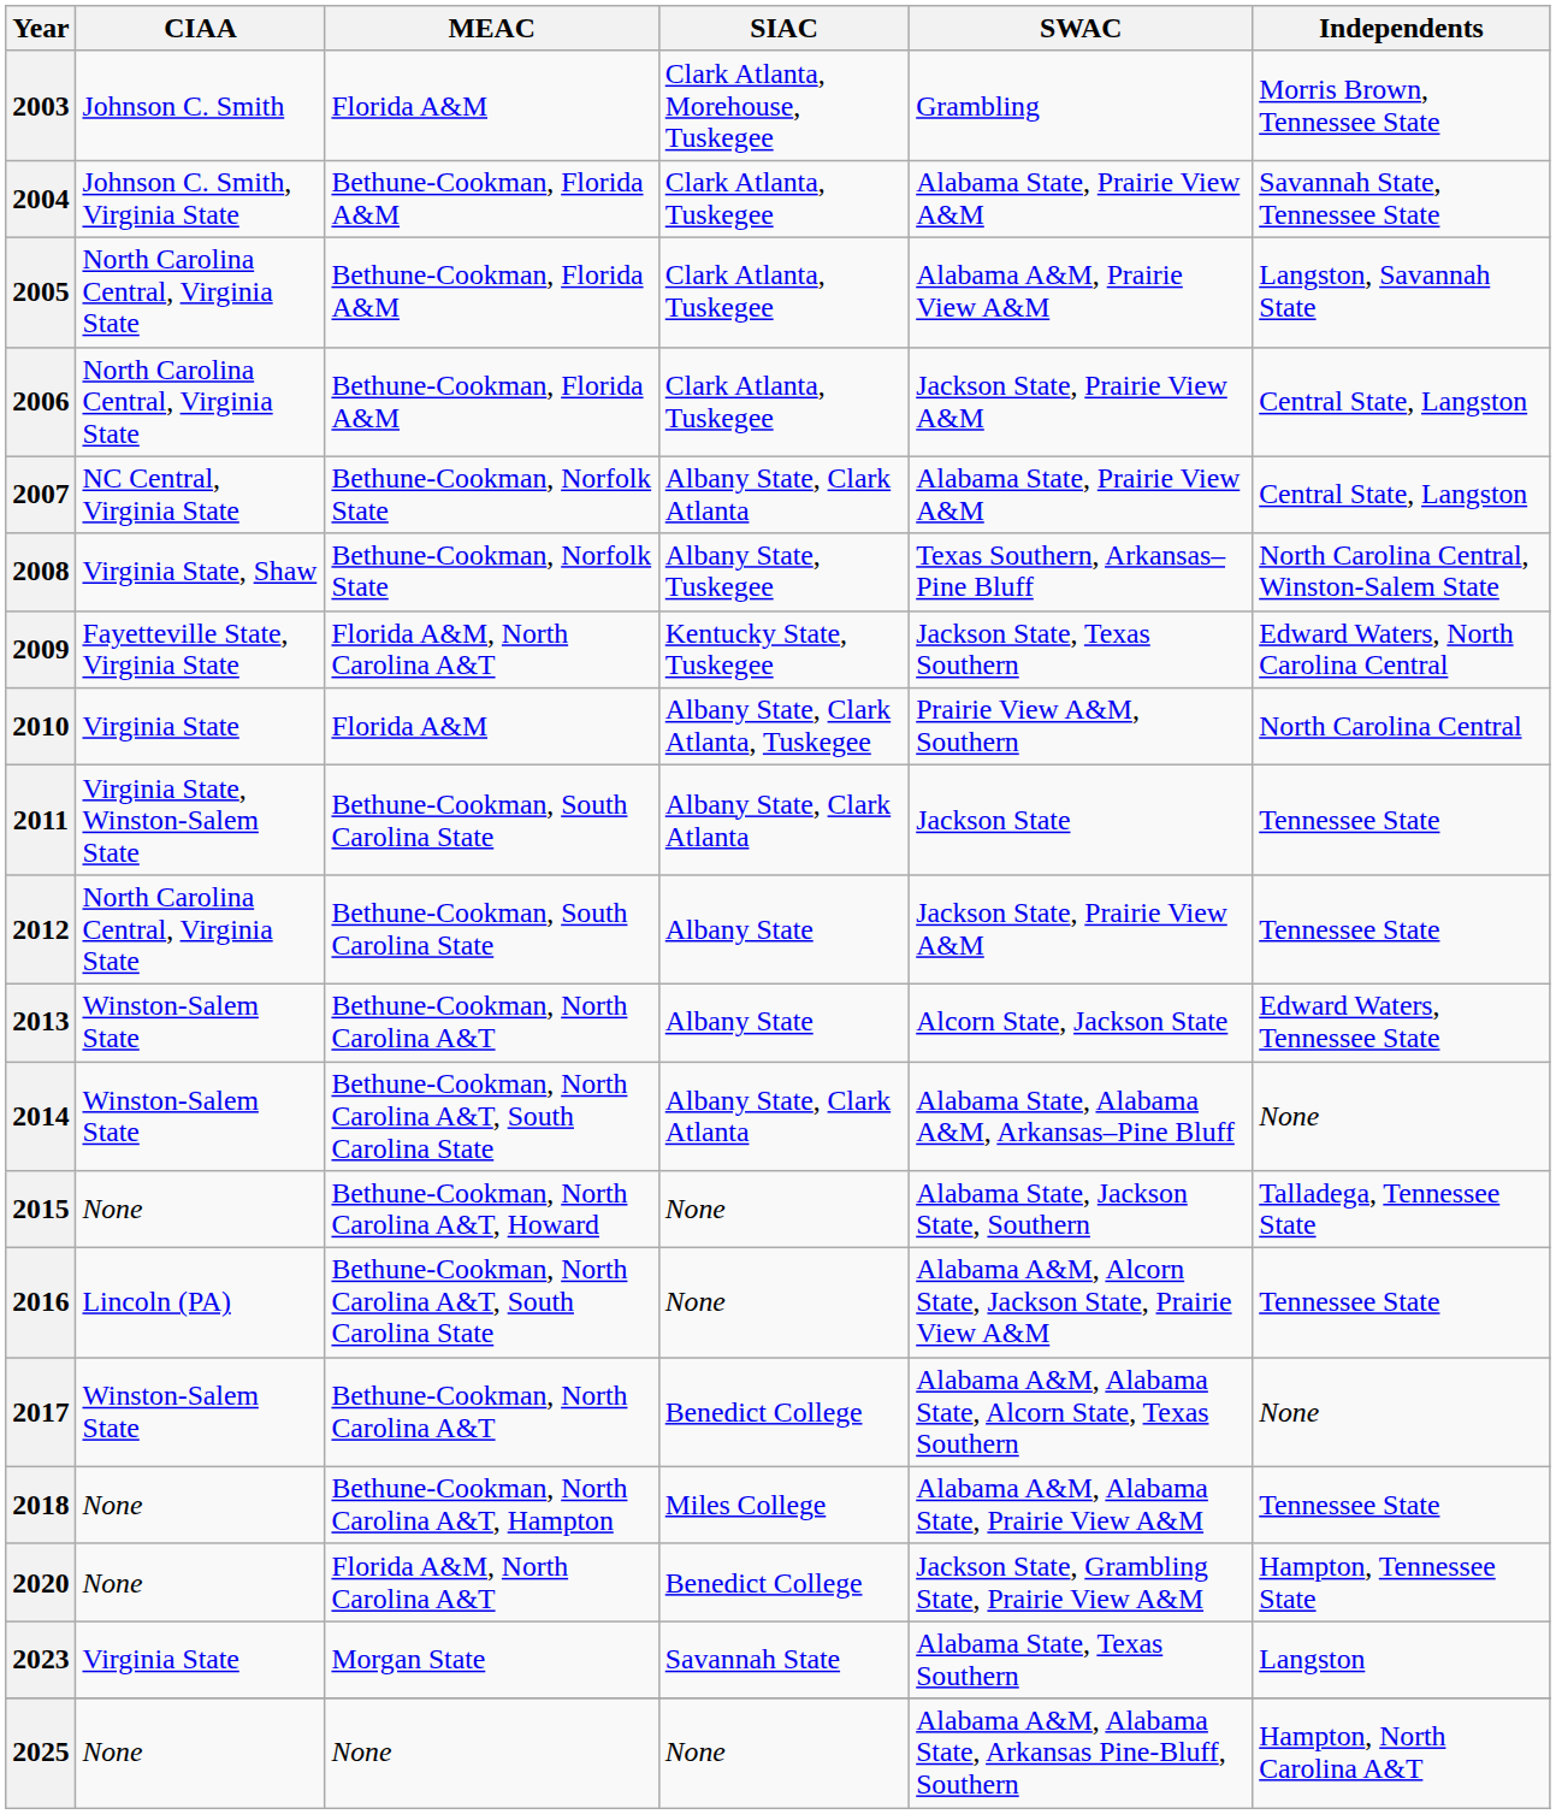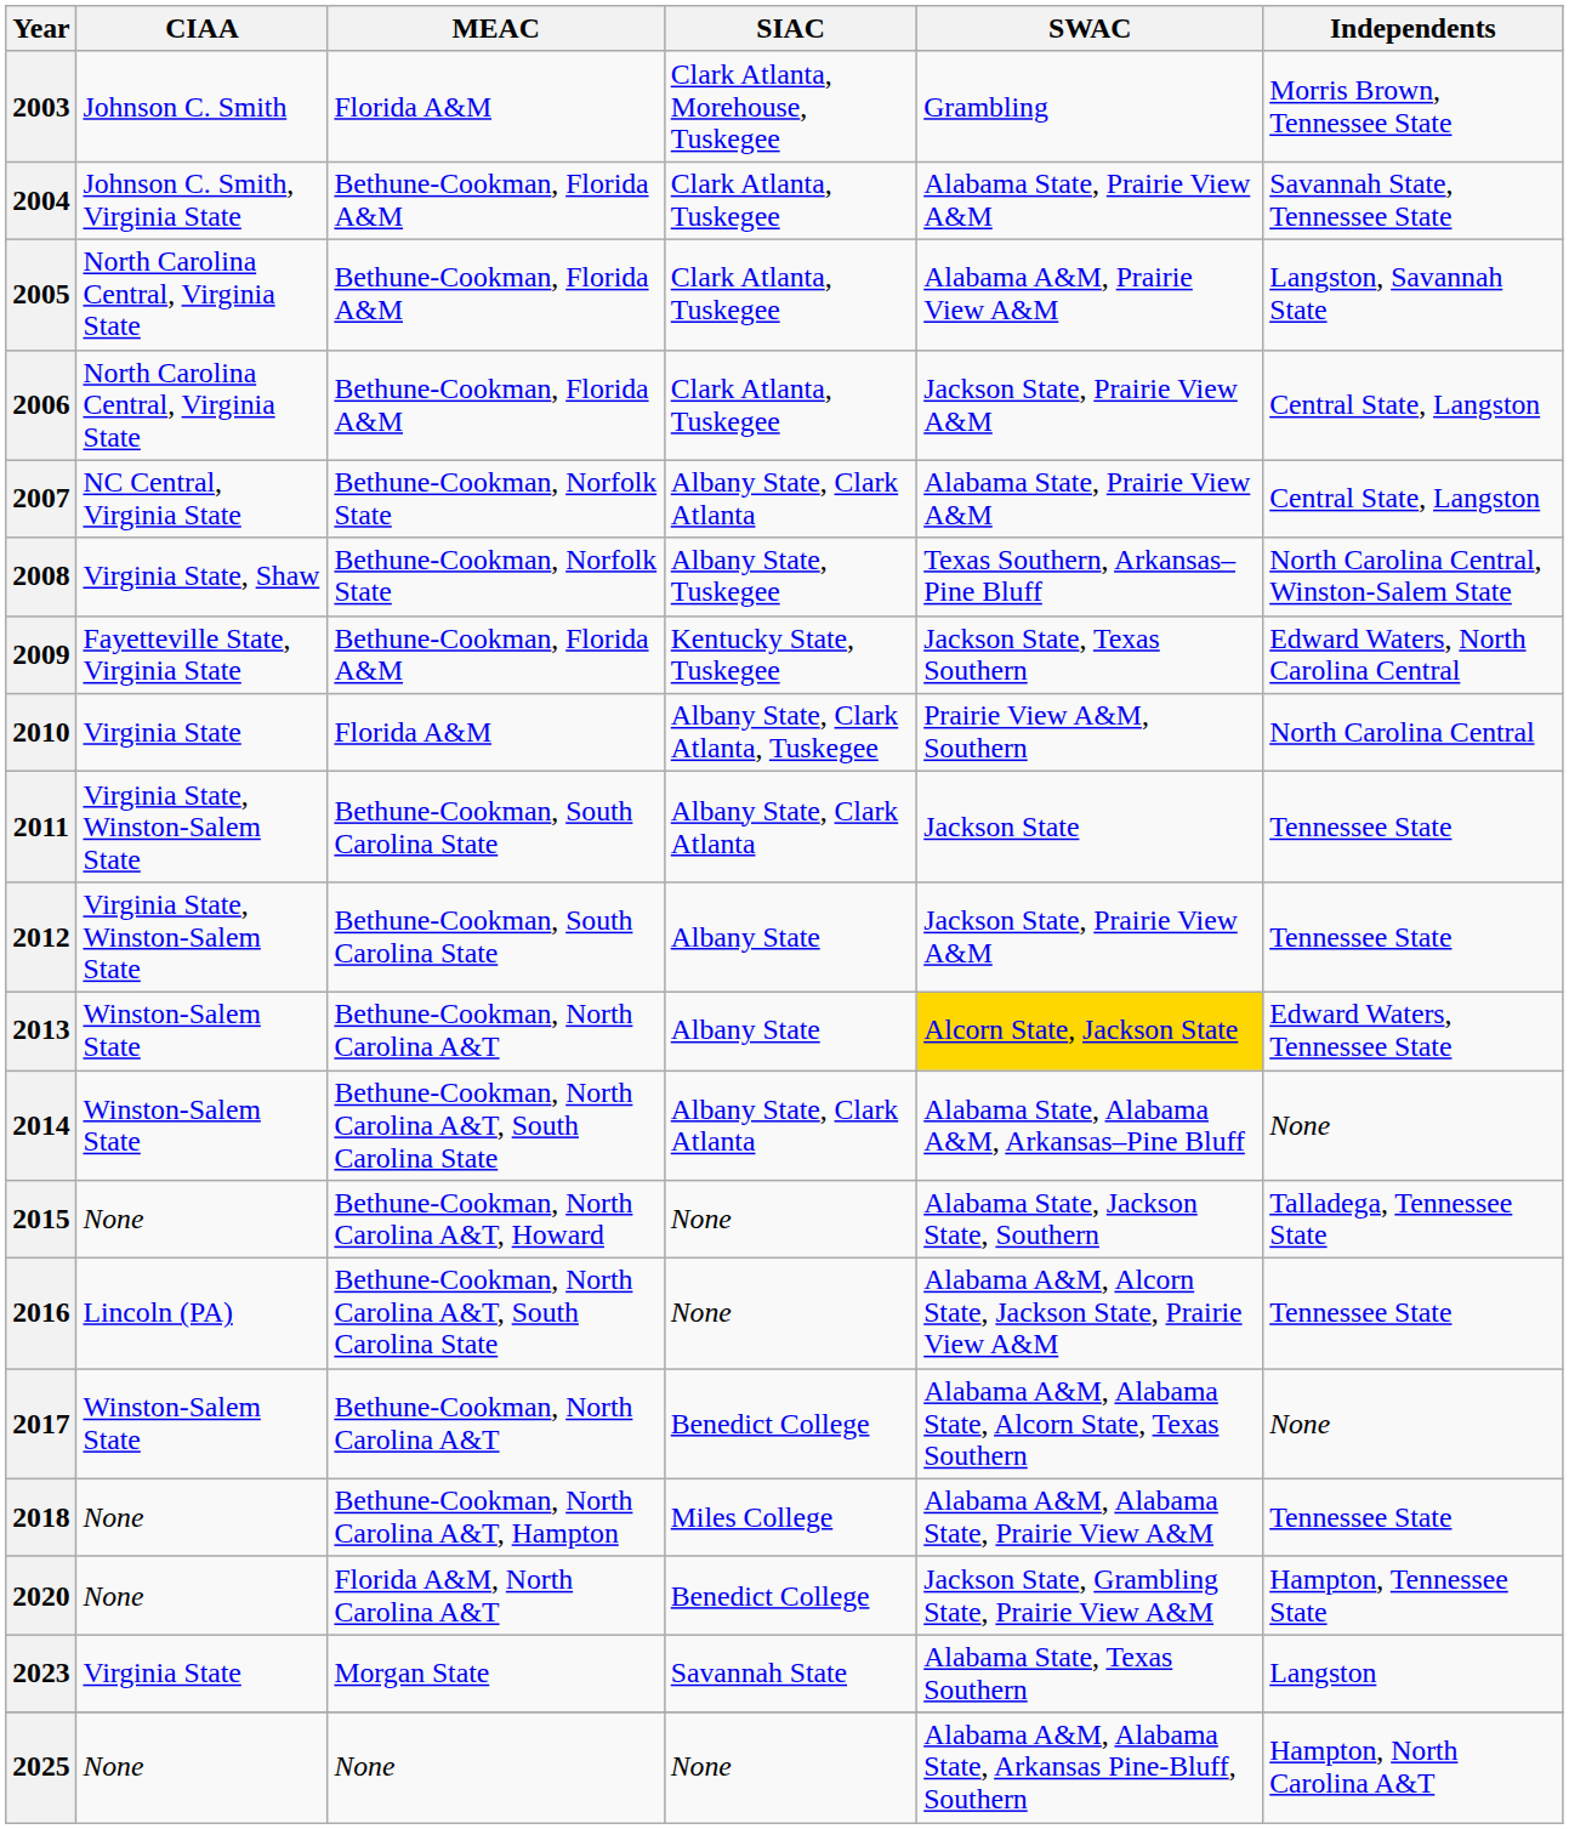 <table class="wikitable">
 <tr>
 <th>Year</th>
 <th>CIAA</th>
 <th>MEAC</th>
 <th>SIAC</th>
 <th>SWAC</th>
 <th>Independents</th>
 </tr>
 <tr>
 <th>2003</th>
 <td><a href='#'>Johnson C. Smith</a></td>
 <td><a href='#'>Florida A&M</a></td>
 <td><a href='#'>Clark Atlanta</a>, <a href='#'>Morehouse</a>, <a href='#'>Tuskegee</a></td>
 <td><a href='#'>Grambling</a></td>
 <td><a href='#'>Morris Brown</a>, <a href='#'>Tennessee State</a></td>
 </tr>
 <tr>
 <th>2004</th>
 <td><a href='#'>Johnson C. Smith</a>, <a href='#'>Virginia State</a></td>
 <td><a href='#'>Bethune-Cookman</a>, <a href='#'>Florida A&M</a></td>
 <td><a href='#'>Clark Atlanta</a>, <a href='#'>Tuskegee</a></td>
 <td><a href='#'>Alabama State</a>, <a href='#'>Prairie View A&M</a></td>
 <td><a href='#'>Savannah State</a>, <a href='#'>Tennessee State</a></td>
 </tr>
 <tr>
 <th>2005</th>
 <td><a href='#'>North Carolina Central</a>, <a href='#'>Virginia State</a></td>
 <td><a href='#'>Bethune-Cookman</a>, <a href='#'>Florida A&M</a></td>
 <td><a href='#'>Clark Atlanta</a>, <a href='#'>Tuskegee</a></td>
 <td><a href='#'>Alabama A&M</a>, <a href='#'>Prairie View A&M</a></td>
 <td><a href='#'>Langston</a>, <a href='#'>Savannah State</a></td>
 </tr>
 <tr>
 <th>2006</th>
 <td><a href='#'>North Carolina Central</a>, <a href='#'>Virginia State</a></td>
 <td><a href='#'>Bethune-Cookman</a>, <a href='#'>Florida A&M</a></td>
 <td><a href='#'>Clark Atlanta</a>, <a href='#'>Tuskegee</a></td>
 <td><a href='#'>Jackson State</a>, <a href='#'>Prairie View A&M</a></td>
 <td><a href='#'>Central State</a>, <a href='#'>Langston</a></td>
 </tr>
 <tr>
 <th>2007</th>
 <td><a href='#'>NC Central</a>, <a href='#'>Virginia State</a></td>
 <td><a href='#'>Bethune-Cookman</a>, <a href='#'>Norfolk State</a></td>
 <td><a href='#'>Albany State</a>, <a href='#'>Clark Atlanta</a></td>
 <td><a href='#'>Alabama State</a>, <a href='#'>Prairie View A&M</a></td>
 <td><a href='#'>Central State</a>, <a href='#'>Langston</a></td>
 </tr>
 <tr>
 <th>2008</th>
 <td><a href='#'>Virginia State</a>, <a href='#'>Shaw</a></td>
 <td><a href='#'>Bethune-Cookman</a>, <a href='#'>Norfolk State</a></td>
 <td><a href='#'>Albany State</a>, <a href='#'>Tuskegee</a></td>
 <td><a href='#'>Texas Southern</a>, <a href='#'>Arkansas–Pine Bluff</a></td>
 <td><a href='#'>North Carolina Central</a>, <a href='#'>Winston-Salem State</a></td>
 </tr>
 <tr>
 <th>2009</th>
 <td><a href='#'>Fayetteville State</a>, <a href='#'>Virginia State</a></td>
-<td><a href='#'>Florida A&M</a>, <a href='#'>North Carolina A&T</a></td>
+<td><a href='#'>Bethune-Cookman</a>, <a href='#'>Florida A&M</a></td>
 <td><a href='#'>Kentucky State</a>, <a href='#'>Tuskegee</a></td>
 <td><a href='#'>Jackson State</a>, <a href='#'>Texas Southern</a></td>
 <td><a href='#'>Edward Waters</a>, <a href='#'>North Carolina Central</a></td>
 </tr>
 <tr>
 <th>2010</th>
 <td><a href='#'>Virginia State</a></td>
 <td><a href='#'>Florida A&M</a></td>
 <td><a href='#'>Albany State</a>, <a href='#'>Clark Atlanta</a>, <a href='#'>Tuskegee</a></td>
 <td><a href='#'>Prairie View A&M</a>, <a href='#'>Southern</a></td>
 <td><a href='#'>North Carolina Central</a></td>
 </tr>
 <tr>
 <th>2011</th>
 <td><a href='#'>Virginia State</a>, <a href='#'>Winston-Salem State</a></td>
 <td><a href='#'>Bethune-Cookman</a>, <a href='#'>South Carolina State</a></td>
 <td><a href='#'>Albany State</a>, <a href='#'>Clark Atlanta</a></td>
 <td><a href='#'>Jackson State</a></td>
 <td><a href='#'>Tennessee State</a></td>
 </tr>
 <tr>
 <th>2012</th>
-<td><a href='#'>North Carolina Central</a>, <a href='#'>Virginia State</a></td>
+<td><a href='#'>Virginia State</a>, <a href='#'>Winston-Salem State</a></td>
 <td><a href='#'>Bethune-Cookman</a>, <a href='#'>South Carolina State</a></td>
 <td><a href='#'>Albany State</a></td>
 <td><a href='#'>Jackson State</a>, <a href='#'>Prairie View A&M</a></td>
 <td><a href='#'>Tennessee State</a></td>
 </tr>
 <tr>
 <th>2013</th>
 <td><a href='#'>Winston-Salem State</a></td>
 <td><a href='#'>Bethune-Cookman</a>, <a href='#'>North Carolina A&T</a></td>
 <td><a href='#'>Albany State</a></td>
-<td><a href='#'>Alcorn State</a>, <a href='#'>Jackson State</a></td>
+<td style="background: gold;"><a href='#'>Alcorn State</a>, <a href='#'>Jackson State</a></td>
 <td><a href='#'>Edward Waters</a>, <a href='#'>Tennessee State</a></td>
 </tr>
 <tr>
 <th>2014</th>
 <td><a href='#'>Winston-Salem State</a></td>
 <td><a href='#'>Bethune-Cookman</a>, <a href='#'>North Carolina A&T</a>, <a href='#'>South Carolina State</a></td>
 <td><a href='#'>Albany State</a>, <a href='#'>Clark Atlanta</a></td>
 <td><a href='#'>Alabama State</a>, <a href='#'>Alabama A&M</a>, <a href='#'>Arkansas–Pine Bluff</a></td>
 <td><em>None</em></td>
 </tr>
 <tr>
 <th>2015</th>
 <td><em>None</em></td>
 <td><a href='#'>Bethune-Cookman</a>, <a href='#'>North Carolina A&T</a>, <a href='#'>Howard</a></td>
 <td><em>None</em></td>
 <td><a href='#'>Alabama State</a>, <a href='#'>Jackson State</a>, <a href='#'>Southern</a></td>
 <td><a href='#'>Talladega</a>, <a href='#'>Tennessee State</a></td>
 </tr>
 <tr>
 <th>2016</th>
 <td><a href='#'>Lincoln (PA)</a></td>
 <td><a href='#'>Bethune-Cookman</a>, <a href='#'>North Carolina A&T</a>, <a href='#'>South Carolina State</a></td>
 <td><em>None</em></td>
 <td><a href='#'>Alabama A&M</a>, <a href='#'>Alcorn State</a>, <a href='#'>Jackson State</a>, <a href='#'>Prairie View A&M</a></td>
 <td><a href='#'>Tennessee State</a></td>
 </tr>
 <tr>
 <th>2017</th>
 <td><a href='#'>Winston-Salem State</a></td>
 <td><a href='#'>Bethune-Cookman</a>, <a href='#'>North Carolina A&T</a></td>
 <td><a href='#'>Benedict College</a></td>
 <td><a href='#'>Alabama A&M</a>, <a href='#'>Alabama State</a>, <a href='#'>Alcorn State</a>, <a href='#'>Texas Southern</a></td>
 <td><em>None</em></td>
 </tr>
 <tr>
 <th>2018</th>
 <td><em>None</em></td>
 <td><a href='#'>Bethune-Cookman</a>, <a href='#'>North Carolina A&T</a>, <a href='#'>Hampton</a></td>
 <td><a href='#'>Miles College</a></td>
 <td><a href='#'>Alabama A&M</a>, <a href='#'>Alabama State</a>, <a href='#'>Prairie View A&M</a></td>
 <td><a href='#'>Tennessee State</a></td>
 </tr>
 <tr>
 <th>2020</th>
 <td><em>None</em></td>
 <td><a href='#'>Florida A&M</a>, <a href='#'>North Carolina A&T</a></td>
 <td><a href='#'>Benedict College</a></td>
 <td><a href='#'>Jackson State</a>, <a href='#'>Grambling State</a>, <a href='#'>Prairie View A&M</a></td>
 <td><a href='#'>Hampton</a>, <a href='#'>Tennessee State</a></td>
 </tr>
 <tr>
 <th>2023</th>
 <td><a href='#'>Virginia State</a></td>
 <td><a href='#'>Morgan State</a></td>
 <td><a href='#'>Savannah State</a></td>
 <td><a href='#'>Alabama State</a>, <a href='#'>Texas Southern</a></td>
 <td><a href='#'>Langston</a></td>
 </tr>
 <tr>
 </tr>
 <tr>
 <th>2025</th>
 <td><em>None</em></td>
 <td><em>None</em></td>
 <td><em>None</em></td>
 <td><a href='#'>Alabama A&M</a>, <a href='#'>Alabama State</a>, <a href='#'>Arkansas Pine-Bluff</a>, <a href='#'>Southern</a></td>
 <td><a href='#'>Hampton</a>, <a href='#'>North Carolina A&T</a></td>
 </tr>
 <tr>
 </tr>
 </table>
